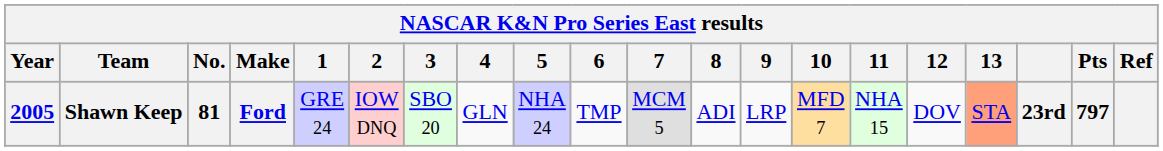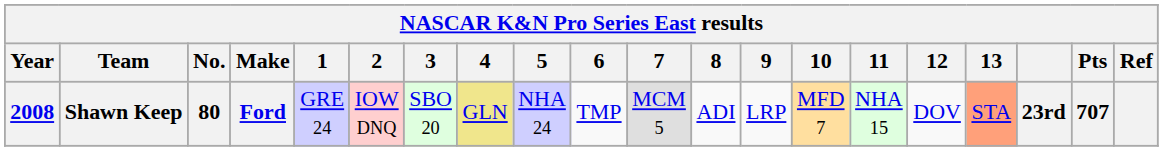 <table class="wikitable" style="text-align:center; font-size:75%">
 <tr>
 <th colspan=45><a href='#'>NASCAR K&N Pro Series East</a> results</th>
 </tr>
 <tr>
 <th>Year</th>
 <th>Team</th>
 <th>No.</th>
 <th>Make</th>
 <th>1</th>
 <th>2</th>
 <th>3</th>
 <th>4</th>
 <th>5</th>
 <th>6</th>
 <th>7</th>
 <th>8</th>
 <th>9</th>
 <th>10</th>
 <th>11</th>
 <th>12</th>
 <th>13</th>
 <th></th>
 <th>Pts</th>
 <th>Ref</th>
 </tr>
 <tr>
-<th><a href='#'>2005</a></th>
+<th><a href='#'>2008</a></th>
 <th>Shawn Keep</th>
-<th>81</th>
+<th>80</th>
 <th><a href='#'>Ford</a></th>
 <td style="background:#CFCFFF;"><a href='#'>GRE</a><br><small>24</small></td>
 <td style="background:#FFCFCF;"><a href='#'>IOW</a><br><small>DNQ</small></td>
 <td style="background:#DFFFDF;"><a href='#'>SBO</a><br><small>20</small></td>
-<td><a href='#'>GLN</a></td>
+<td style="background: khaki;"><a href='#'>GLN</a></td>
 <td style="background:#CFCFFF;"><a href='#'>NHA</a><br><small>24</small></td>
 <td><a href='#'>TMP</a></td>
 <td style="background:#DFDFDF;"><a href='#'>MCM</a><br><small>5</small></td>
 <td><a href='#'>ADI</a></td>
 <td><a href='#'>LRP</a></td>
 <td style="background:#FFDF9F;"><a href='#'>MFD</a><br><small>7</small></td>
 <td style="background:#DFFFDF;"><a href='#'>NHA</a><br><small>15</small></td>
 <td><a href='#'>DOV</a></td>
 <td style="background: lightsalmon;"><a href='#'>STA</a></td>
 <th>23rd</th>
-<th>797</th>
+<th>707</th>
 <th rowspan=2></th>
 </tr>
 </table>
